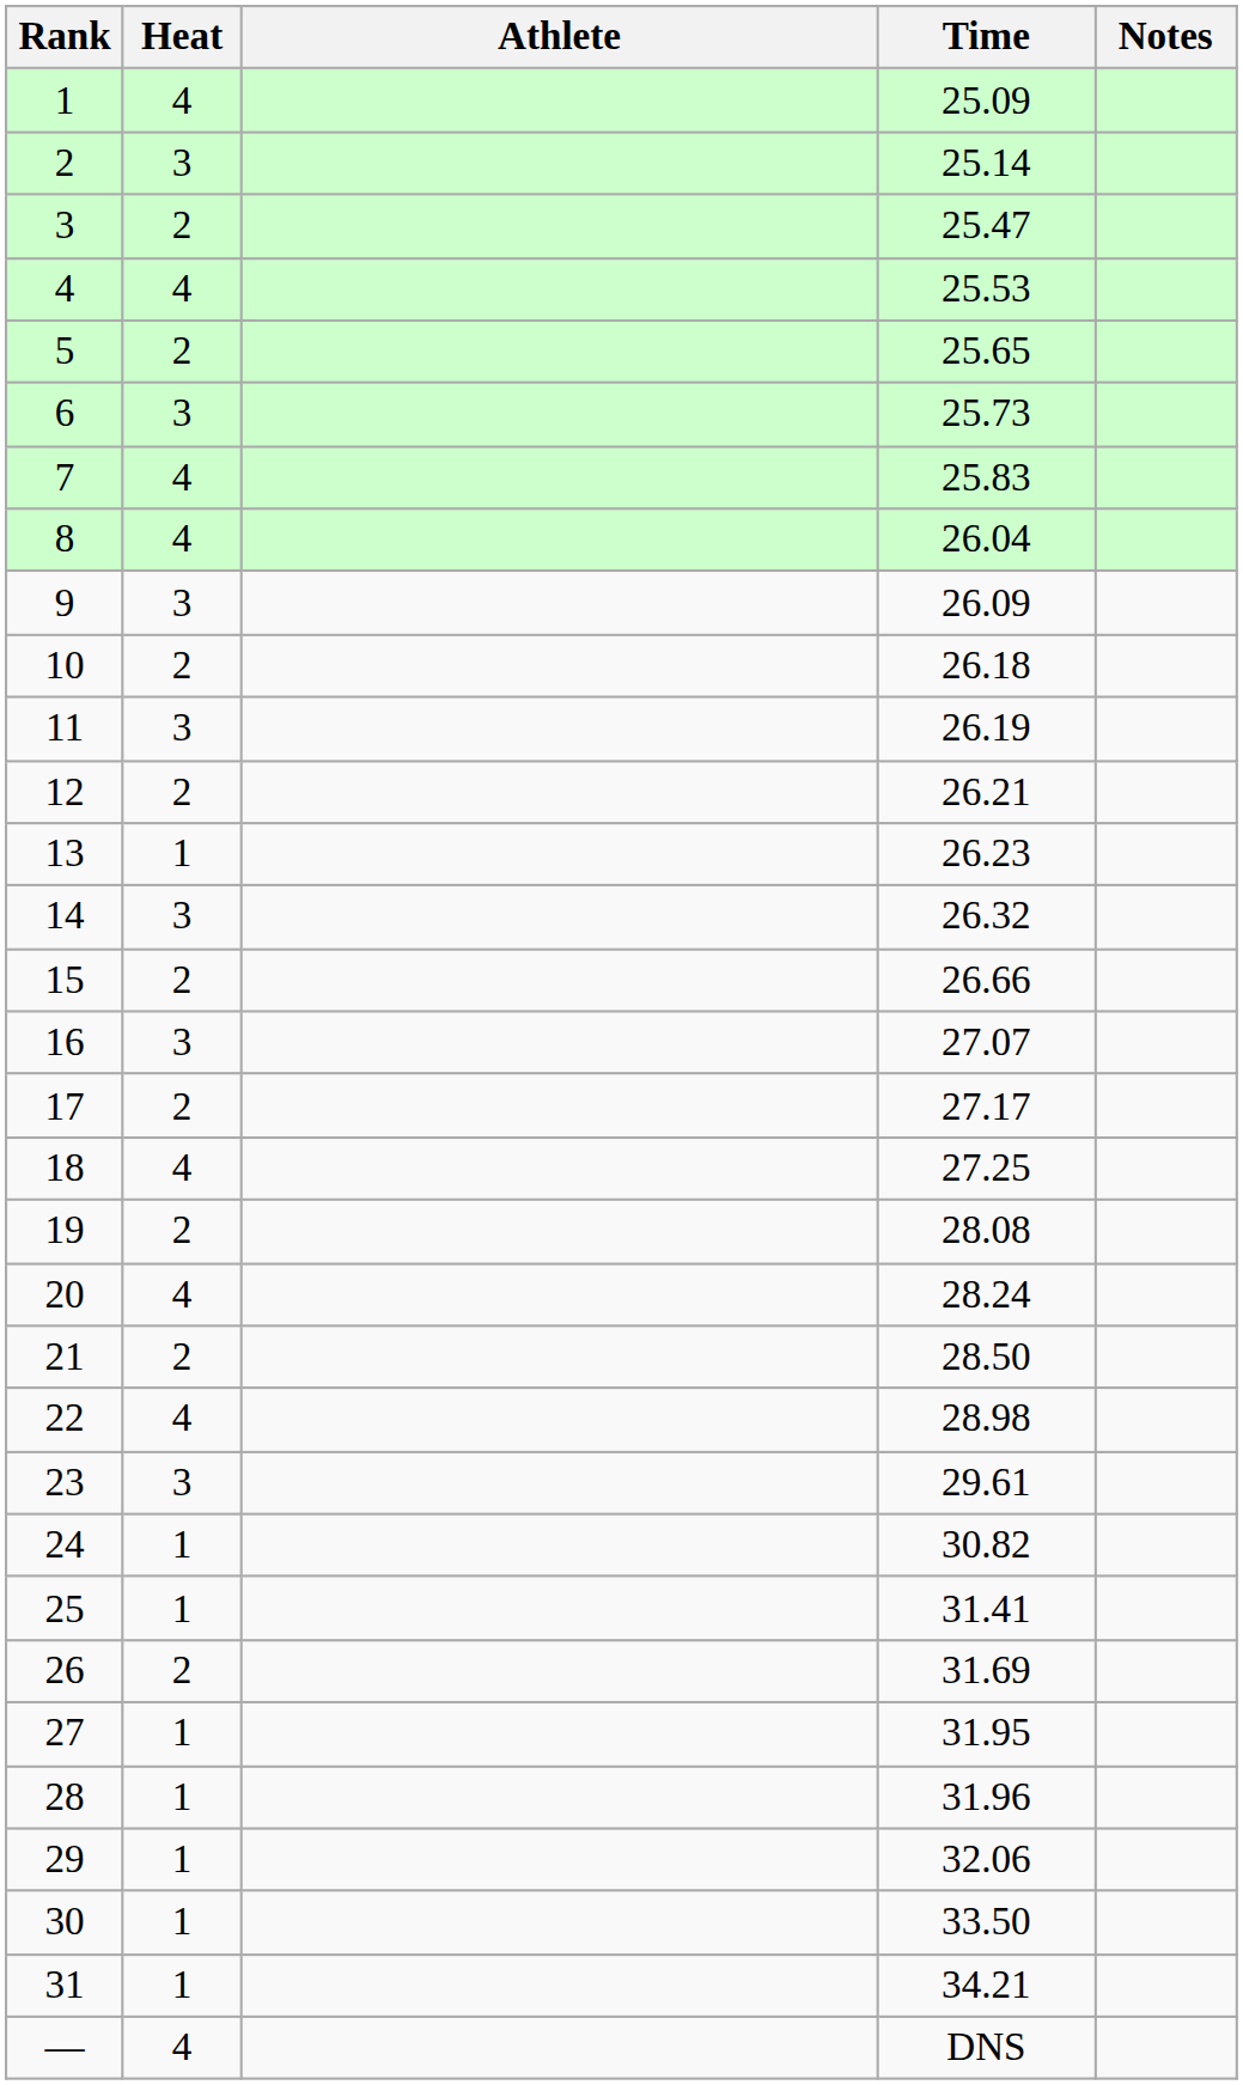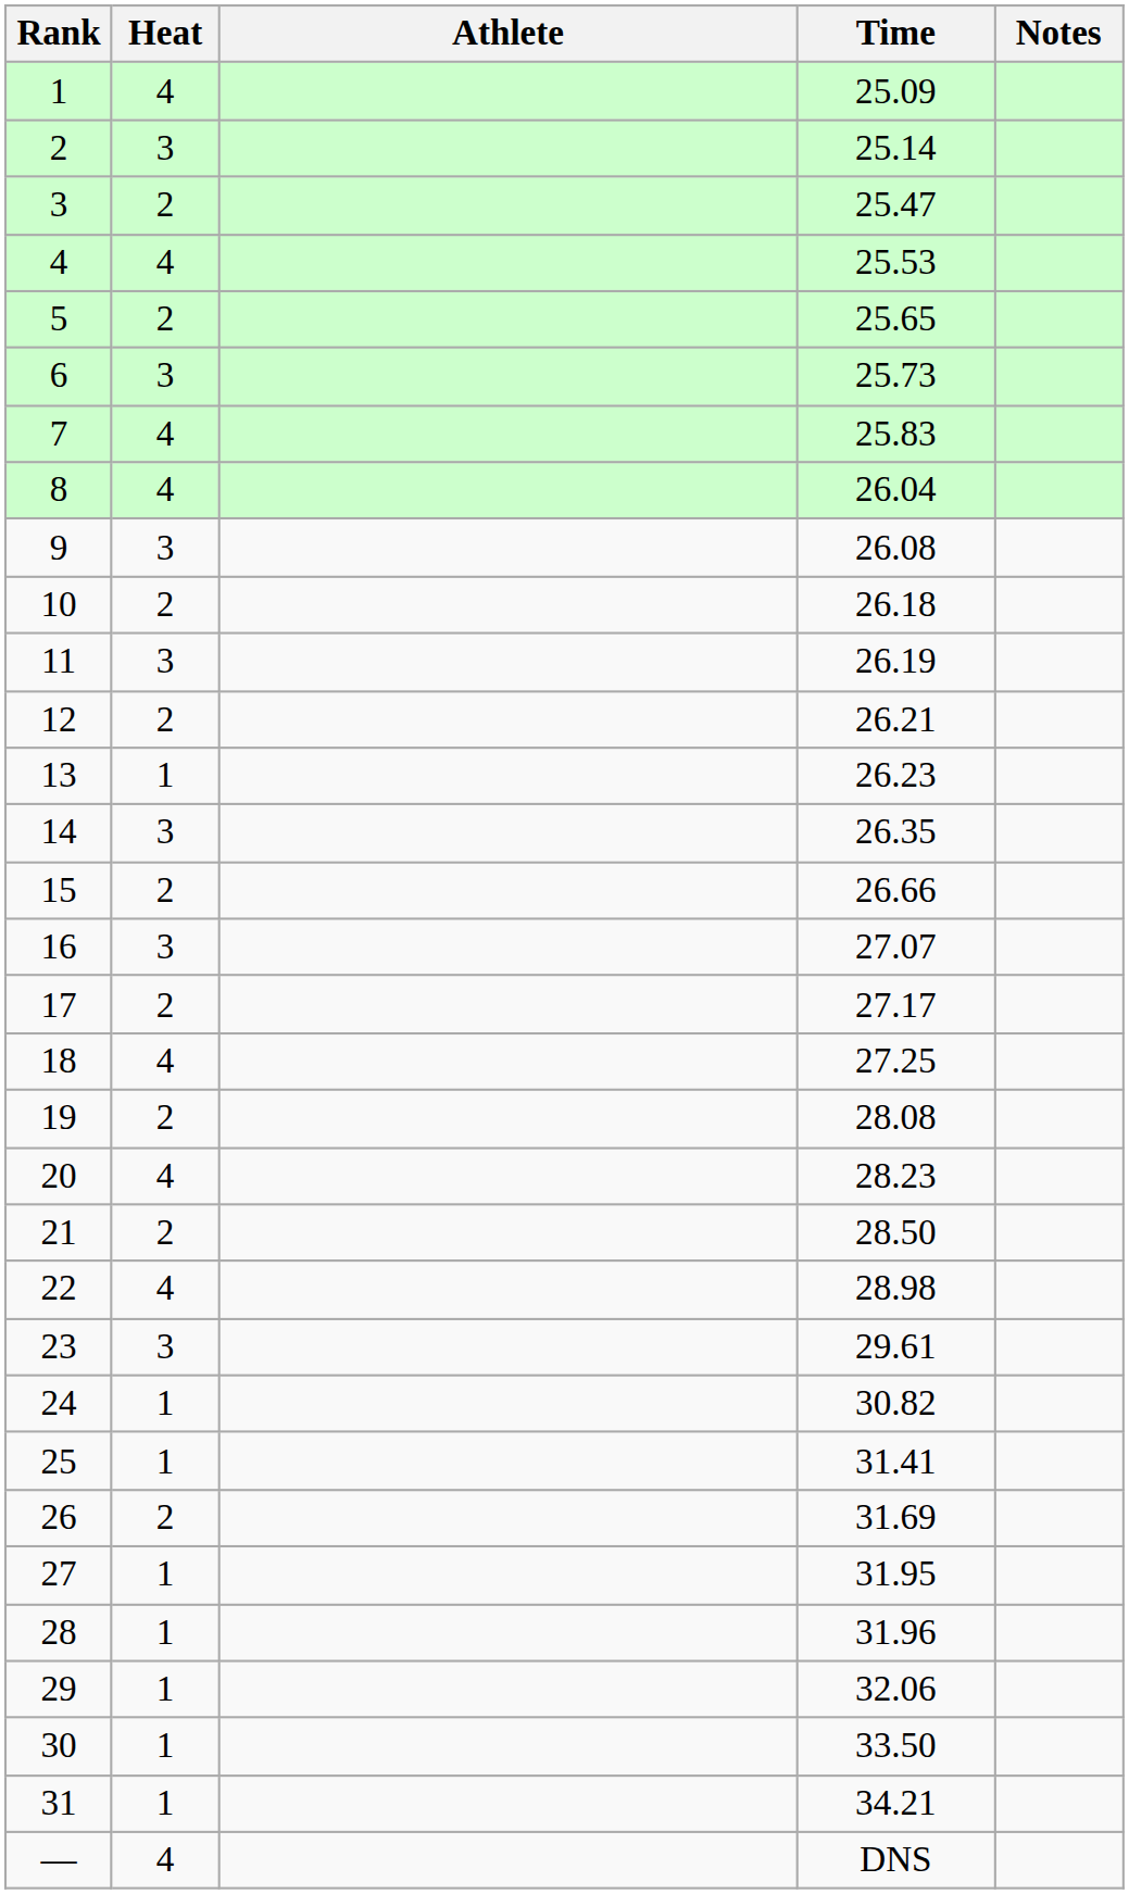 <table class="wikitable" style="text-align:center">
 <tr>
 <th width=40>Rank</th>
 <th width=40>Heat</th>
 <th width=250>Athlete</th>
 <th width=80>Time</th>
 <th width=50>Notes</th>
 </tr>
 <tr bgcolor=ccffcc>
 <td>1</td>
 <td>4</td>
 <td align=left></td>
 <td>25.09</td>
 <td></td>
 </tr>
 <tr bgcolor=ccffcc>
 <td>2</td>
 <td>3</td>
 <td align=left></td>
 <td>25.14</td>
 <td></td>
 </tr>
 <tr bgcolor=ccffcc>
 <td>3</td>
 <td>2</td>
 <td align=left></td>
 <td>25.47</td>
 <td></td>
 </tr>
 <tr bgcolor=ccffcc>
 <td>4</td>
 <td>4</td>
 <td align=left></td>
 <td>25.53</td>
 <td></td>
 </tr>
 <tr bgcolor=ccffcc>
 <td>5</td>
 <td>2</td>
 <td align=left></td>
 <td>25.65</td>
 <td></td>
 </tr>
 <tr bgcolor=ccffcc>
 <td>6</td>
 <td>3</td>
 <td align=left></td>
 <td>25.73</td>
 <td></td>
 </tr>
 <tr bgcolor=ccffcc>
 <td>7</td>
 <td>4</td>
 <td align=left></td>
 <td>25.83</td>
 <td></td>
 </tr>
 <tr bgcolor=ccffcc>
 <td>8</td>
 <td>4</td>
 <td align=left></td>
 <td>26.04</td>
 <td></td>
 </tr>
 <tr>
 <td>9</td>
 <td>3</td>
 <td align=left></td>
-<td>26.09</td>
+<td>26.08</td>
 <td></td>
 </tr>
 <tr>
 <td>10</td>
 <td>2</td>
 <td align=left></td>
 <td>26.18</td>
 <td></td>
 </tr>
 <tr>
 <td>11</td>
 <td>3</td>
 <td align=left></td>
 <td>26.19</td>
 <td></td>
 </tr>
 <tr>
 <td>12</td>
 <td>2</td>
 <td align=left></td>
 <td>26.21</td>
 <td></td>
 </tr>
 <tr>
 <td>13</td>
 <td>1</td>
 <td align=left></td>
 <td>26.23</td>
 <td></td>
 </tr>
 <tr>
 <td>14</td>
 <td>3</td>
 <td align=left></td>
-<td>26.32</td>
+<td>26.35</td>
 <td></td>
 </tr>
 <tr>
 <td>15</td>
 <td>2</td>
 <td align=left></td>
 <td>26.66</td>
 <td></td>
 </tr>
 <tr>
 <td>16</td>
 <td>3</td>
 <td align=left></td>
 <td>27.07</td>
 <td></td>
 </tr>
 <tr>
 <td>17</td>
 <td>2</td>
 <td align=left></td>
 <td>27.17</td>
 <td></td>
 </tr>
 <tr>
 <td>18</td>
 <td>4</td>
 <td align=left></td>
 <td>27.25</td>
 <td></td>
 </tr>
 <tr>
 <td>19</td>
 <td>2</td>
 <td align=left></td>
 <td>28.08</td>
 <td></td>
 </tr>
 <tr>
 <td>20</td>
 <td>4</td>
 <td align=left></td>
-<td>28.24</td>
+<td>28.23</td>
 <td></td>
 </tr>
 <tr>
 <td>21</td>
 <td>2</td>
 <td align=left></td>
 <td>28.50</td>
 <td></td>
 </tr>
 <tr>
 <td>22</td>
 <td>4</td>
 <td align=left></td>
 <td>28.98</td>
 <td></td>
 </tr>
 <tr>
 <td>23</td>
 <td>3</td>
 <td align=left></td>
 <td>29.61</td>
 <td></td>
 </tr>
 <tr>
 <td>24</td>
 <td>1</td>
 <td align=left></td>
 <td>30.82</td>
 <td></td>
 </tr>
 <tr>
 <td>25</td>
 <td>1</td>
 <td align=left></td>
 <td>31.41</td>
 <td></td>
 </tr>
 <tr>
 <td>26</td>
 <td>2</td>
 <td align=left></td>
 <td>31.69</td>
 <td></td>
 </tr>
 <tr>
 <td>27</td>
 <td>1</td>
 <td align=left></td>
 <td>31.95</td>
 <td></td>
 </tr>
 <tr>
 <td>28</td>
 <td>1</td>
 <td align=left></td>
 <td>31.96</td>
 <td></td>
 </tr>
 <tr>
 <td>29</td>
 <td>1</td>
 <td align=left></td>
 <td>32.06</td>
 <td></td>
 </tr>
 <tr>
 <td>30</td>
 <td>1</td>
 <td align=left></td>
 <td>33.50</td>
 <td></td>
 </tr>
 <tr>
 <td>31</td>
 <td>1</td>
 <td align=left></td>
 <td>34.21</td>
 <td></td>
 </tr>
 <tr>
 <td>—</td>
 <td>4</td>
 <td align=left></td>
 <td>DNS</td>
 <td></td>
 </tr>
 </table>
